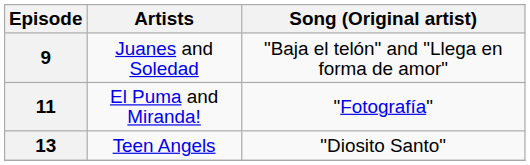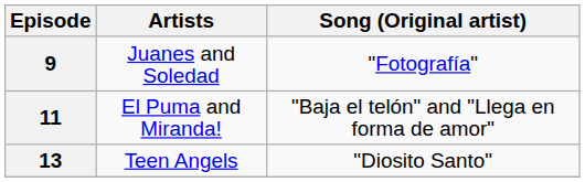 <table class="wikitable" style="text-align:center; line-height:17px; width:50%;">
 <tr>
 <th scope="col">Episode</th>
 <th scope="col">Artists</th>
 <th scope="col">Song <span>(Original artist)</span></th>
 </tr>
 <tr>
 <th>9</th>
 <td><a href='#'>Juanes</a> and <a href='#'>Soledad</a></td>
-<td>"Baja el telón" and "Llega en forma de amor"</td>
+<td>"<a href='#'>Fotografía</a>"</td>
 </tr>
 <tr>
 <th>11</th>
 <td><a href='#'>El Puma</a> and <a href='#'>Miranda!</a></td>
-<td>"<a href='#'>Fotografía</a>"</td>
+<td>"Baja el telón" and "Llega en forma de amor"</td>
 </tr>
 <tr>
 <th>13</th>
 <td><a href='#'>Teen Angels</a></td>
 <td>"Diosito Santo"</td>
 </tr>
 <tr>
 </tr>
 </table>
